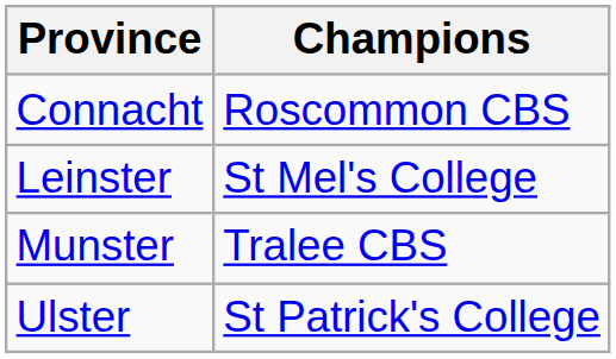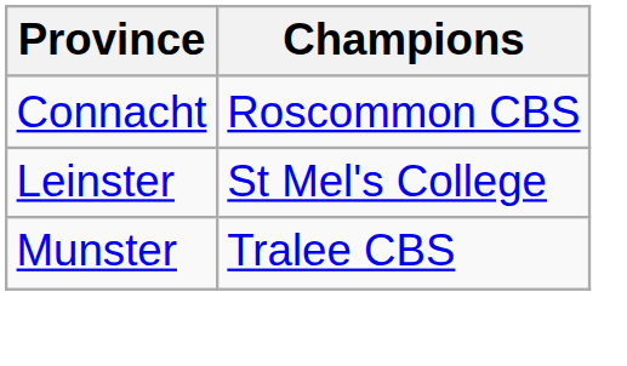 <table class="wikitable">
 <tr>
 <th>Province</th>
 <th>Champions</th>
 </tr>
 <tr>
 <td><a href='#'>Connacht</a></td>
 <td><a href='#'>Roscommon CBS</a></td>
 </tr>
 <tr>
 <td><a href='#'>Leinster</a></td>
 <td><a href='#'>St Mel's College</a></td>
 </tr>
 <tr>
 <td><a href='#'>Munster</a></td>
 <td><a href='#'>Tralee CBS</a></td>
 </tr>
-<tr>
-<td><a href='#'>Ulster</a></td>
-<td><a href='#'>St Patrick's College</a></td>
-</tr>
 </table>
